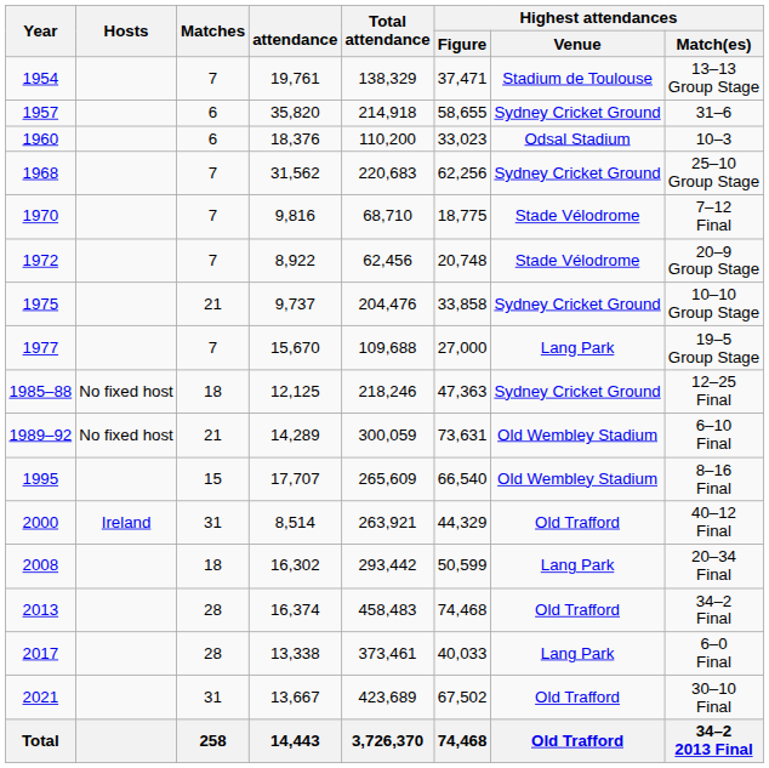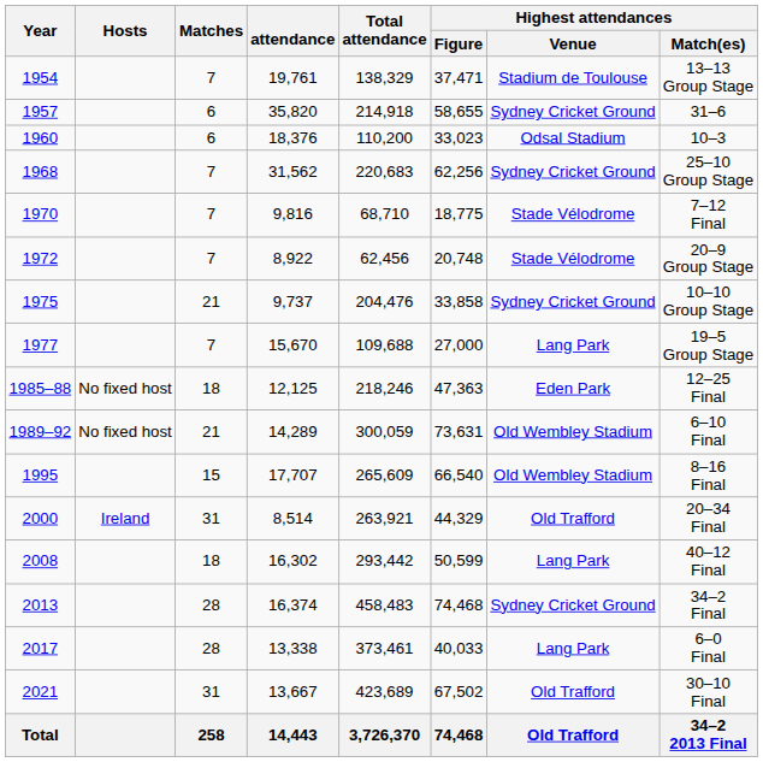 <table class="wikitable sortable" style="text-align:center;">
 <tr>
 <th rowspan="2">Year</th>
 <th rowspan="2">Hosts</th>
 <th rowspan="2">Matches</th>
 <th rowspan="2"> <br>attendance</th>
 <th rowspan="2">Total<br>attendance</th>
 <th colspan="3">Highest attendances</th>
 </tr>
 <tr>
 <th>Figure</th>
 <th class="unsortable">Venue</th>
 <th>Match(es)</th>
 </tr>
 <tr>
 <td><a href='#'>1954</a></td>
 <td></td>
 <td>7</td>
 <td>19,761</td>
 <td>138,329</td>
 <td>37,471</td>
 <td><a href='#'>Stadium de Toulouse</a></td>
 <td> 13–13  <br> Group Stage</td>
 </tr>
 <tr>
 <td><a href='#'>1957</a></td>
 <td></td>
 <td>6</td>
 <td>35,820</td>
 <td>214,918</td>
 <td>58,655</td>
 <td><a href='#'>Sydney Cricket Ground</a></td>
 <td> 31–6 </td>
 </tr>
 <tr>
 <td><a href='#'>1960</a></td>
 <td></td>
 <td>6</td>
 <td>18,376</td>
 <td>110,200</td>
 <td>33,023</td>
 <td><a href='#'>Odsal Stadium</a></td>
 <td> 10–3 </td>
 </tr>
 <tr>
 <td><a href='#'>1968</a></td>
 <td> </td>
 <td>7</td>
 <td>31,562</td>
 <td>220,683</td>
 <td>62,256</td>
 <td><a href='#'>Sydney Cricket Ground</a></td>
 <td> 25–10 <br> Group Stage</td>
 </tr>
 <tr>
 <td><a href='#'>1970</a></td>
 <td></td>
 <td>7</td>
 <td>9,816</td>
 <td>68,710</td>
 <td>18,775</td>
 <td><a href='#'>Stade Vélodrome</a></td>
 <td> 7–12 <br> Final</td>
 </tr>
 <tr>
 <td><a href='#'>1972</a></td>
 <td></td>
 <td>7</td>
 <td>8,922</td>
 <td>62,456</td>
 <td>20,748</td>
 <td><a href='#'>Stade Vélodrome</a></td>
 <td> 20–9 <br> Group Stage</td>
 </tr>
 <tr>
 <td><a href='#'>1975</a></td>
 <td>   </td>
 <td>21</td>
 <td>9,737</td>
 <td>204,476</td>
 <td>33,858</td>
 <td><a href='#'>Sydney Cricket Ground</a></td>
 <td> 10–10 <br> Group Stage</td>
 </tr>
 <tr>
 <td><a href='#'>1977</a></td>
 <td> </td>
 <td>7</td>
 <td>15,670</td>
 <td>109,688</td>
 <td>27,000</td>
 <td><a href='#'>Lang Park</a></td>
 <td> 19–5 <br> Group Stage</td>
 </tr>
 <tr>
 <td><a href='#'>1985–88</a></td>
 <td>No fixed host</td>
 <td>18</td>
 <td>12,125</td>
 <td>218,246</td>
 <td>47,363</td>
-<td><a href='#'>Sydney Cricket Ground</a></td>
+<td><a href='#'>Eden Park</a></td>
 <td> 12–25 <br> Final</td>
 </tr>
 <tr>
 <td><a href='#'>1989–92</a></td>
 <td>No fixed host</td>
 <td>21</td>
 <td>14,289</td>
 <td>300,059</td>
 <td>73,631</td>
 <td><a href='#'>Old Wembley Stadium</a></td>
 <td> 6–10 <br> Final</td>
 </tr>
 <tr>
 <td><a href='#'>1995</a></td>
 <td></td>
 <td>15</td>
 <td>17,707</td>
 <td>265,609</td>
 <td>66,540</td>
 <td><a href='#'>Old Wembley Stadium</a></td>
 <td> 8–16 <br> Final</td>
 </tr>
 <tr>
 <td><a href='#'>2000</a></td>
 <td>   <a href='#'>Ireland</a><br>  </td>
 <td>31</td>
 <td>8,514</td>
 <td>263,921</td>
 <td>44,329</td>
 <td><a href='#'>Old Trafford</a></td>
-<td> 40–12 <br> Final</td>
+<td> 20–34 <br> Final</td>
 </tr>
 <tr>
 <td><a href='#'>2008</a></td>
 <td></td>
 <td>18</td>
 <td>16,302</td>
 <td>293,442</td>
 <td>50,599</td>
 <td><a href='#'>Lang Park</a></td>
-<td> 20–34 <br> Final</td>
+<td> 40–12 <br> Final</td>
 </tr>
 <tr>
 <td><a href='#'>2013</a></td>
 <td> </td>
 <td>28</td>
 <td>16,374</td>
 <td>458,483</td>
 <td>74,468</td>
-<td><a href='#'>Old Trafford</a></td>
+<td><a href='#'>Sydney Cricket Ground</a></td>
 <td> 34–2 <br> Final</td>
 </tr>
 <tr>
 <td><a href='#'>2017</a></td>
 <td>  <br> </td>
 <td>28</td>
 <td>13,338</td>
 <td>373,461</td>
 <td>40,033</td>
 <td><a href='#'>Lang Park</a></td>
 <td> 6–0 <br> Final</td>
 </tr>
 <tr>
 <td><a href='#'>2021</a></td>
 <td></td>
 <td>31</td>
 <td>13,667</td>
 <td>423,689</td>
 <td>67,502</td>
 <td><a href='#'>Old Trafford</a></td>
 <td> 30–10 <br> Final</td>
 </tr>
 <tr>
 <th>Total</th>
 <th></th>
 <th>258</th>
 <th>14,443</th>
 <th>3,726,370</th>
 <th>74,468</th>
 <th><a href='#'>Old Trafford</a></th>
 <th> 34–2 <br> <a href='#'>2013 Final</a></th>
 </tr>
 </table>
